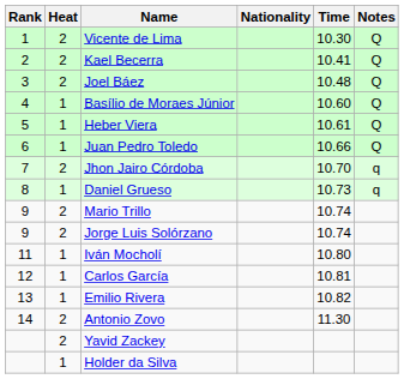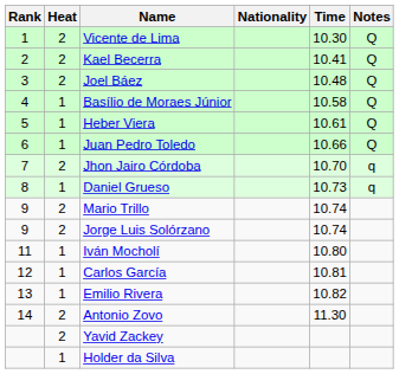 <table class="wikitable sortable" style="text-align:center;font-size:95%">
 <tr>
 <th>Rank</th>
 <th>Heat</th>
 <th>Name</th>
 <th>Nationality</th>
 <th>Time</th>
 <th>Notes</th>
 </tr>
 <tr bgcolor=ccffcc>
 <td>1</td>
 <td>2</td>
 <td align=left><a href='#'>Vicente de Lima</a></td>
 <td align=left></td>
 <td>10.30</td>
 <td>Q</td>
 </tr>
 <tr bgcolor=ccffcc>
 <td>2</td>
 <td>2</td>
 <td align=left><a href='#'>Kael Becerra</a></td>
 <td align=left></td>
 <td>10.41</td>
 <td>Q</td>
 </tr>
 <tr bgcolor=ccffcc>
 <td>3</td>
 <td>2</td>
 <td align=left><a href='#'>Joel Báez</a></td>
 <td align=left></td>
 <td>10.48</td>
 <td>Q</td>
 </tr>
 <tr bgcolor=ccffcc>
 <td>4</td>
 <td>1</td>
 <td align=left><a href='#'>Basílio de Moraes Júnior</a></td>
 <td align=left></td>
-<td>10.60</td>
+<td>10.58</td>
 <td>Q</td>
 </tr>
 <tr bgcolor=ccffcc>
 <td>5</td>
 <td>1</td>
 <td align=left><a href='#'>Heber Viera</a></td>
 <td align=left></td>
 <td>10.61</td>
 <td>Q</td>
 </tr>
 <tr bgcolor=ccffcc>
 <td>6</td>
 <td>1</td>
 <td align=left><a href='#'>Juan Pedro Toledo</a></td>
 <td align=left></td>
 <td>10.66</td>
 <td>Q</td>
 </tr>
 <tr bgcolor=ddffdd>
 <td>7</td>
 <td>2</td>
 <td align=left><a href='#'>Jhon Jairo Córdoba</a></td>
 <td align=left></td>
 <td>10.70</td>
 <td>q</td>
 </tr>
 <tr bgcolor=ddffdd>
 <td>8</td>
 <td>1</td>
 <td align=left><a href='#'>Daniel Grueso</a></td>
 <td align=left></td>
 <td>10.73</td>
 <td>q</td>
 </tr>
 <tr>
 <td>9</td>
 <td>2</td>
 <td align=left><a href='#'>Mario Trillo</a></td>
 <td align=left></td>
 <td>10.74</td>
 <td></td>
 </tr>
 <tr>
 <td>9</td>
 <td>2</td>
 <td align=left><a href='#'>Jorge Luis Solórzano</a></td>
 <td align=left></td>
 <td>10.74</td>
 <td></td>
 </tr>
 <tr>
 <td>11</td>
 <td>1</td>
 <td align=left><a href='#'>Iván Mocholí</a></td>
 <td align=left></td>
 <td>10.80</td>
 <td></td>
 </tr>
 <tr>
 <td>12</td>
 <td>1</td>
 <td align=left><a href='#'>Carlos García</a></td>
 <td align=left></td>
 <td>10.81</td>
 <td></td>
 </tr>
 <tr>
 <td>13</td>
 <td>1</td>
 <td align=left><a href='#'>Emilio Rivera</a></td>
 <td align=left></td>
 <td>10.82</td>
 <td></td>
 </tr>
 <tr>
 <td>14</td>
 <td>2</td>
 <td align=left><a href='#'>Antonio Zovo</a></td>
 <td align=left></td>
 <td>11.30</td>
 <td></td>
 </tr>
 <tr>
 <td></td>
 <td>2</td>
 <td align=left><a href='#'>Yavid Zackey</a></td>
 <td align=left></td>
 <td></td>
 <td></td>
 </tr>
 <tr>
 <td></td>
 <td>1</td>
 <td align=left><a href='#'>Holder da Silva</a></td>
 <td align=left></td>
 <td></td>
 <td></td>
 </tr>
 </table>
